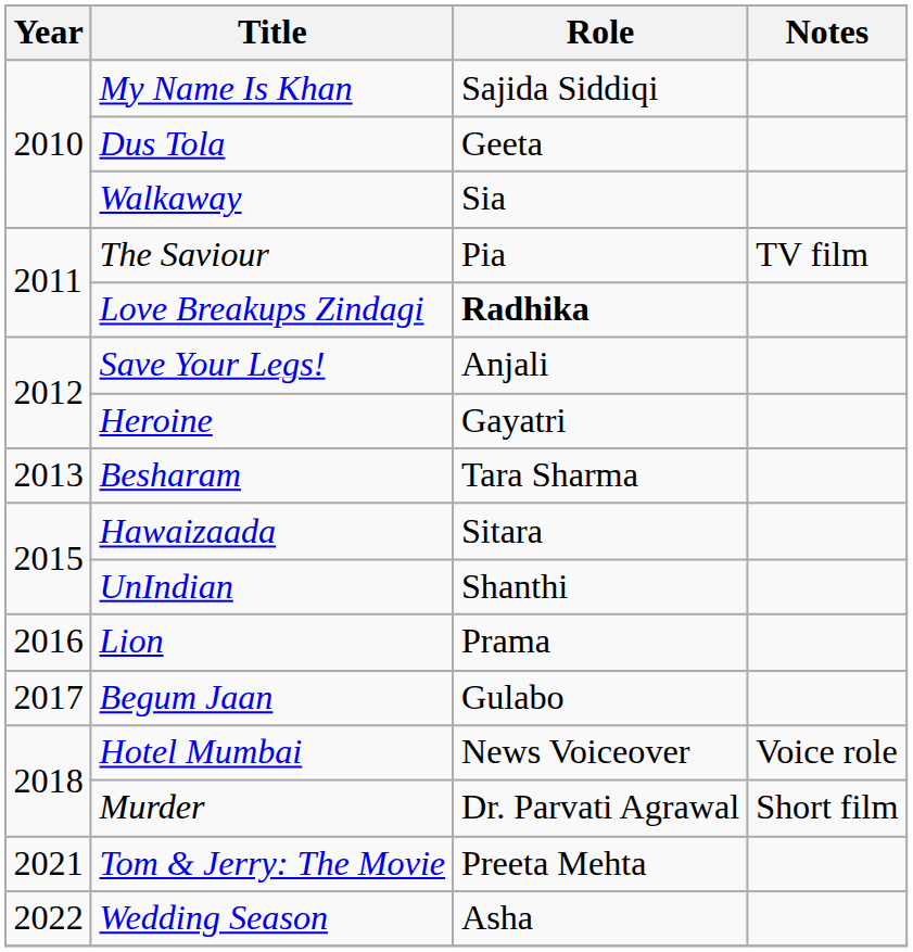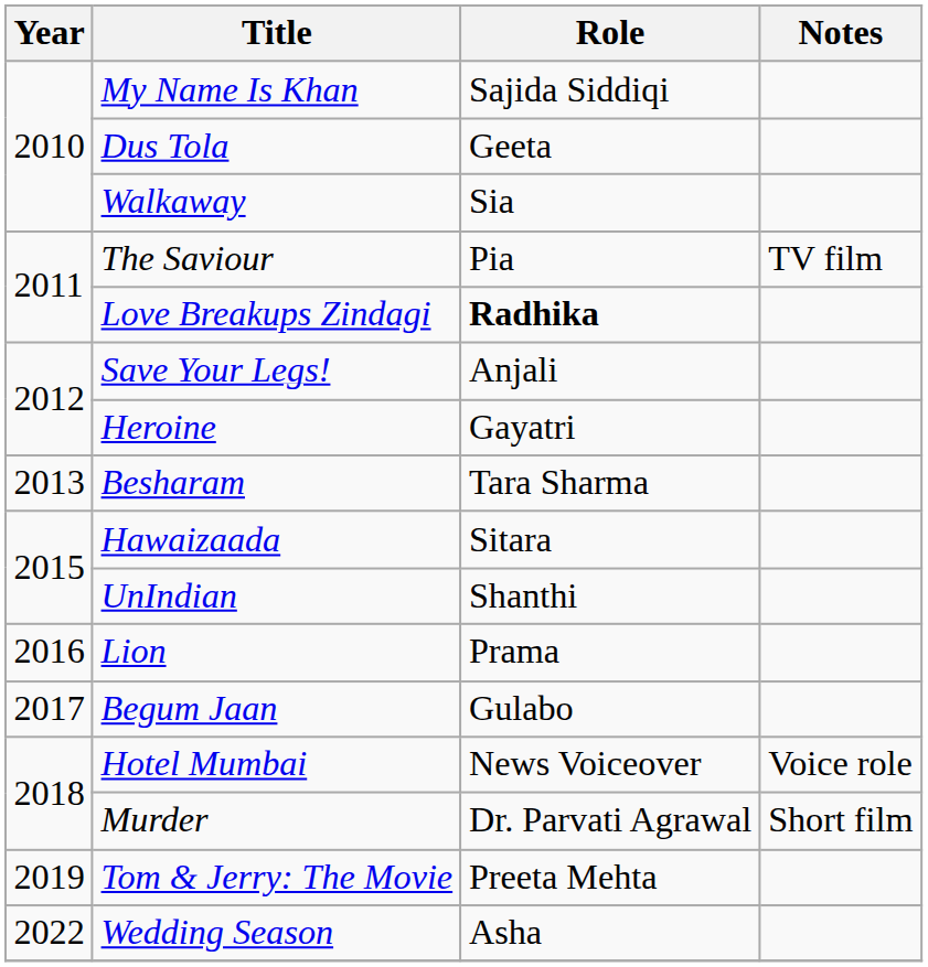 <table class="wikitable sortable">
 <tr>
 <th>Year</th>
 <th>Title</th>
 <th>Role</th>
 <th>Notes</th>
 </tr>
 <tr>
 <td rowspan="3">2010</td>
 <td><em><a href='#'>My Name Is Khan</a></em></td>
 <td>Sajida Siddiqi</td>
 <td></td>
 </tr>
 <tr>
 <td><em><a href='#'>Dus Tola</a></em></td>
 <td>Geeta</td>
 <td></td>
 </tr>
 <tr>
 <td><em><a href='#'>Walkaway</a></em></td>
 <td>Sia</td>
 <td></td>
 </tr>
 <tr>
 <td rowspan="2">2011</td>
 <td><em>The Saviour</em></td>
 <td>Pia</td>
 <td>TV film</td>
 </tr>
 <tr>
 <td><em><a href='#'>Love Breakups Zindagi</a></em></td>
 <td><strong>Radhika</strong></td>
 <td></td>
 </tr>
 <tr>
 <td rowspan="2">2012</td>
 <td><em><a href='#'>Save Your Legs!</a></em></td>
 <td>Anjali</td>
 <td></td>
 </tr>
 <tr>
 <td><em><a href='#'>Heroine</a></em></td>
 <td>Gayatri</td>
 <td></td>
 </tr>
 <tr>
 <td>2013</td>
 <td><em><a href='#'>Besharam</a></em></td>
 <td>Tara Sharma</td>
 <td></td>
 </tr>
 <tr>
 <td rowspan="2">2015</td>
 <td><em><a href='#'>Hawaizaada</a></em></td>
 <td>Sitara</td>
 <td></td>
 </tr>
 <tr>
 <td><em><a href='#'>UnIndian</a></em></td>
 <td>Shanthi</td>
 <td></td>
 </tr>
 <tr>
 <td>2016</td>
 <td><em><a href='#'>Lion</a></em></td>
 <td>Prama</td>
 <td></td>
 </tr>
 <tr>
 <td>2017</td>
 <td><em><a href='#'>Begum Jaan</a></em></td>
 <td>Gulabo</td>
 <td></td>
 </tr>
 <tr>
 <td rowspan="2">2018</td>
 <td><em><a href='#'>Hotel Mumbai</a></em></td>
 <td>News Voiceover</td>
 <td>Voice role</td>
 </tr>
 <tr>
 <td><em>Murder</em></td>
 <td>Dr. Parvati Agrawal</td>
 <td>Short film</td>
 </tr>
 <tr>
-<td>2021</td>
+<td>2019</td>
 <td><em><a href='#'>Tom & Jerry: The Movie</a></em></td>
 <td>Preeta Mehta</td>
 <td></td>
 </tr>
 <tr>
 <td>2022</td>
 <td><em><a href='#'>Wedding Season</a></em></td>
 <td>Asha</td>
 <td></td>
 </tr>
 <tr>
 </tr>
 </table>
